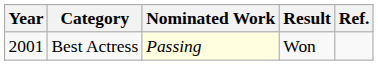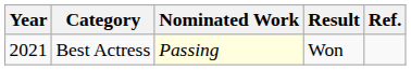 <table class="wikitable">
 <tr>
 <th>Year</th>
 <th>Category</th>
 <th>Nominated Work</th>
 <th>Result</th>
 <th>Ref.</th>
 </tr>
 <tr>
-<td>2001</td>
+<td>2021</td>
 <td>Best Actress</td>
 <td style="background: lightyellow;"><em>Passing</em></td>
 <td>Won</td>
 <td></td>
 </tr>
 </table>
